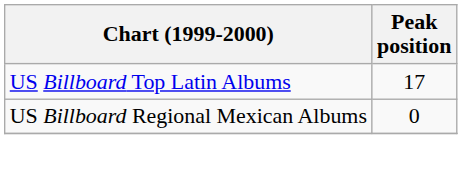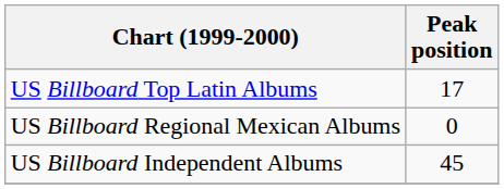 <table class="wikitable">
 <tr>
 <th align="left">Chart (1999-2000)</th>
 <th align="left">Peak<br>position</th>
 </tr>
 <tr>
 <td align="left"><a href='#'>US</a> <a href='#'><em>Billboard</em> Top Latin Albums</a></td>
 <td align="center">17</td>
 </tr>
 <tr>
 <td align="left">US <em>Billboard</em> Regional Mexican Albums</td>
 <td align="center">0</td>
 </tr>
 <tr>
+<td align="left">US <em>Billboard</em> Independent Albums</td>
+<td align="center">45</td>
+</tr>
+<tr>
 </tr>
 </table>
